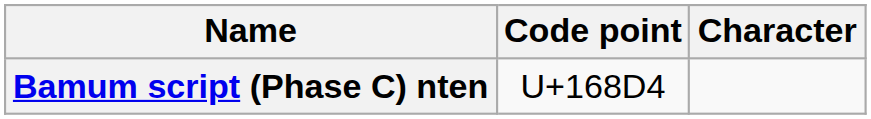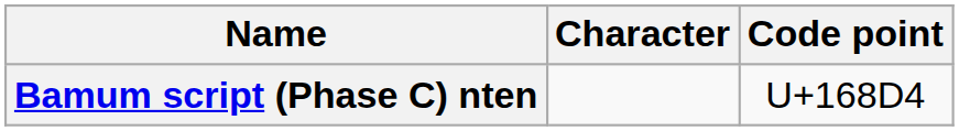 <table class="wikitable" style="text-align:center;">
 <tr>
 <th>Name</th>
+<th>Character</th>
 <th>Code point</th>
-<th>Character</th>
 </tr>
 <tr>
 <th><a href='#'>Bamum script</a> (Phase C) nten</th>
+<td style="font-size:150%; padding:0"></td>
 <td>U+168D4</td>
-<td style="font-size:150%; padding:0"></td>
 </tr>
 </table>
